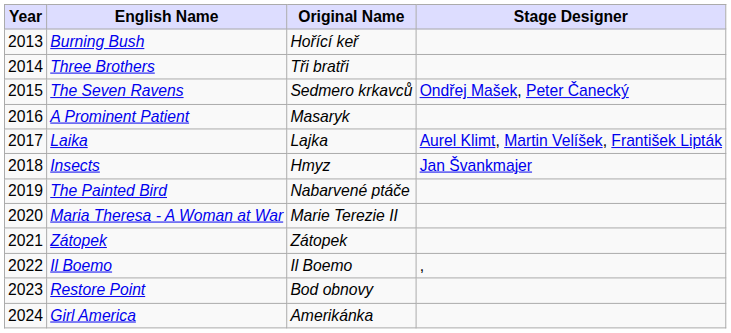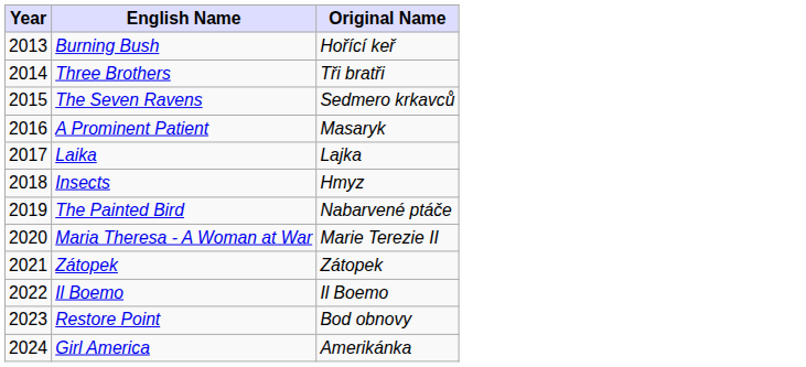 <table class="wikitable sortable">
 <tr>
 <th style="background:#DDDDFF;">Year</th>
 <th style="background:#DDDDFF;">English Name</th>
 <th style="background:#DDDDFF;">Original Name</th>
-<th style="background:#DDDDFF;">Stage Designer</th>
 </tr>
 <tr>
 <td>2013</td>
 <td><em><a href='#'>Burning Bush</a></em></td>
 <td><em>Hořící keř</em></td>
-<td></td>
 </tr>
 <tr>
 <td>2014</td>
 <td><em><a href='#'>Three Brothers</a></em></td>
 <td><em>Tři bratři</em></td>
-<td></td>
 </tr>
 <tr>
 <td>2015</td>
 <td><em><a href='#'>The Seven Ravens</a></em></td>
 <td><em>Sedmero krkavců</em></td>
-<td><a href='#'>Ondřej Mašek</a>, <a href='#'>Peter Čanecký</a></td>
 </tr>
 <tr>
 <td>2016</td>
 <td><em><a href='#'>A Prominent Patient</a></em></td>
 <td><em>Masaryk</em></td>
-<td></td>
 </tr>
 <tr>
 <td>2017</td>
 <td><em><a href='#'>Laika</a></em></td>
 <td><em>Lajka</em></td>
-<td><a href='#'>Aurel Klimt</a>, <a href='#'>Martin Velíšek</a>, <a href='#'>František Lipták</a></td>
 </tr>
 <tr>
 <td>2018</td>
 <td><em><a href='#'>Insects</a></em></td>
 <td><em>Hmyz</em></td>
-<td><a href='#'>Jan Švankmajer</a></td>
 </tr>
 <tr>
 <td>2019</td>
 <td><em><a href='#'>The Painted Bird</a></em></td>
 <td><em>Nabarvené ptáče</em></td>
-<td></td>
 </tr>
 <tr>
 <td>2020</td>
 <td><em><a href='#'>Maria Theresa - A Woman at War</a></em></td>
 <td><em>Marie Terezie II</em></td>
-<td></td>
 </tr>
 <tr>
 <td>2021</td>
 <td><em><a href='#'>Zátopek</a></em></td>
 <td><em>Zátopek</em></td>
-<td></td>
 </tr>
 <tr>
 <td>2022</td>
 <td><em><a href='#'>Il Boemo</a></em></td>
 <td><em>Il Boemo</em></td>
-<td>, </td>
 </tr>
 <tr>
 <td>2023</td>
 <td><em><a href='#'>Restore Point</a></em></td>
 <td><em>Bod obnovy</em></td>
-<td></td>
 </tr>
 <tr>
 <td>2024</td>
 <td><em><a href='#'>Girl America</a></em></td>
 <td><em>Amerikánka</em></td>
-<td></td>
 </tr>
 </table>
